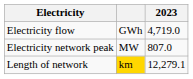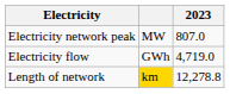 <table class="wikitable">
 <tr>
 <th>Electricity</th>
 <th></th>
 <th>2023</th>
 </tr>
 <tr>
+<td>Electricity network peak</td>
+<td>MW</td>
+<td>807.0</td>
+</tr>
+<tr>
 <td>Electricity flow</td>
 <td>GWh</td>
 <td>4,719.0</td>
 </tr>
 <tr>
-<td>Electricity network peak</td>
-<td>MW</td>
-<td>807.0</td>
-</tr>
-<tr>
 <td>Length of network</td>
 <td style="background: gold;">km</td>
-<td>12,279.1</td>
+<td>12,278.8</td>
 </tr>
 </table>
